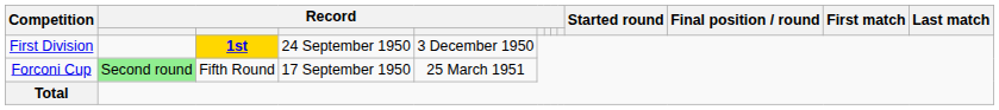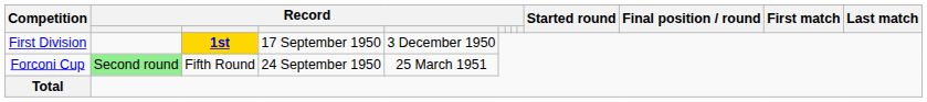 <table class="wikitable" style="text-align: center">
 <tr>
 <th rowspan=2>Competition</th>
 <th colspan=8>Record</th>
 <th rowspan=2>Started round</th>
 <th rowspan=2>Final position / round</th>
 <th rowspan=2>First match</th>
 <th rowspan=2>Last match</th>
 </tr>
 <tr>
 <th></th>
 <th></th>
 <th></th>
 <th></th>
 <th></th>
 <th></th>
 <th></th>
 <th></th>
 </tr>
 <tr>
 <td><a href='#'>First Division</a><br></td>
 <td></td>
 <td style="background:gold;"><a href='#'><strong>1st</strong></a></td>
-<td>24 September 1950</td>
+<td>17 September 1950</td>
 <td>3 December 1950</td>
 </tr>
 <tr>
 <td><a href='#'>Forconi Cup</a><br></td>
 <td style="background: lightgreen;">Second round</td>
 <td>Fifth Round</td>
-<td>17 September 1950</td>
+<td>24 September 1950</td>
 <td>25 March 1951</td>
 </tr>
 <tr>
 <th>Total<br></th>
 </tr>
 </table>
